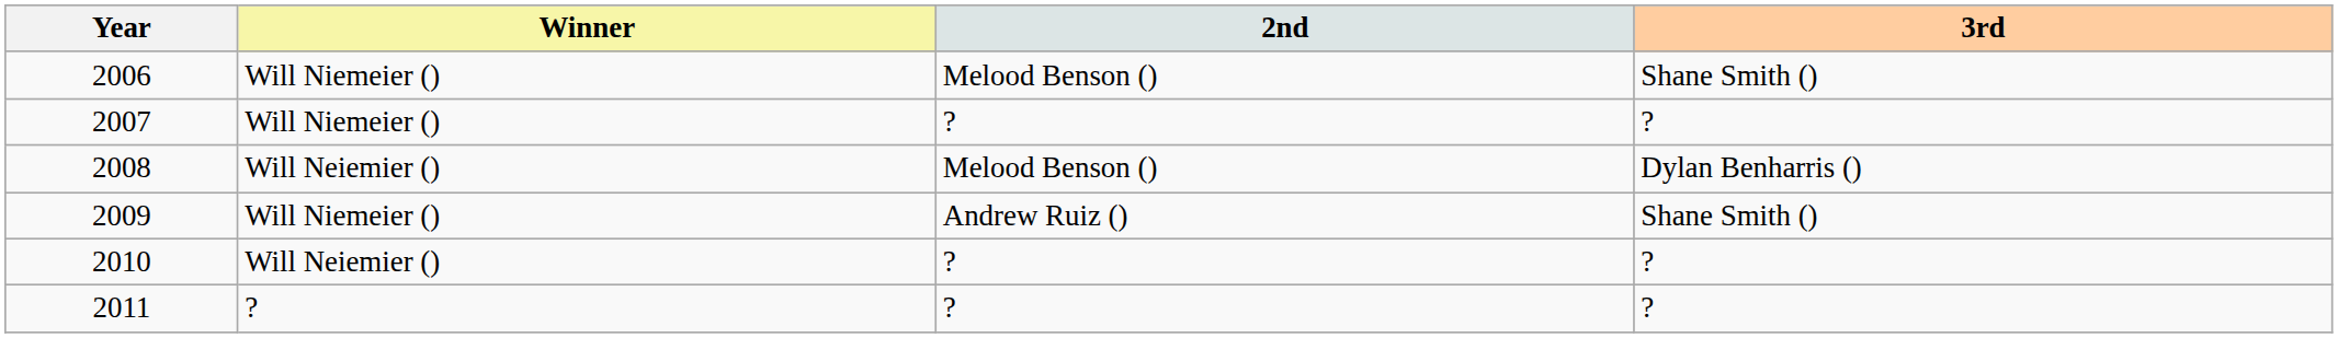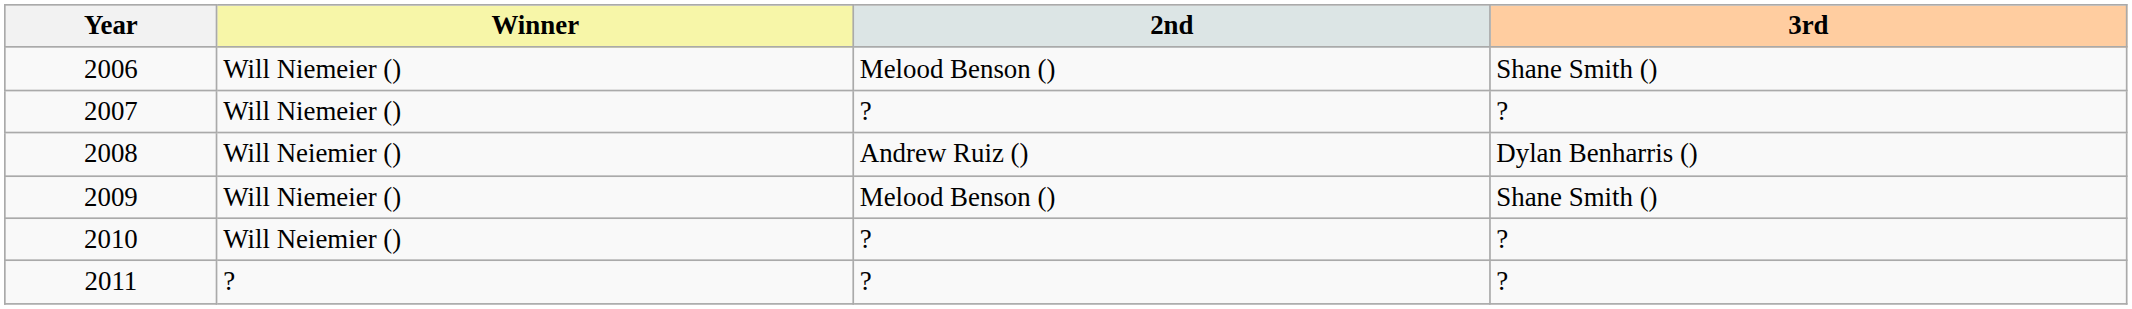 <table class="wikitable" width=100%>
 <tr>
 <th width=10%>Year</th>
 <th style="background-color: #F7F6A8;" width=30%>Winner</th>
 <th style="background-color: #DCE5E5;" width=30%>2nd</th>
 <th style="background-color: #FFCDA0;" width=30%>3rd</th>
 </tr>
 <tr>
 <td align=center>2006 </td>
 <td>Will Niemeier ()</td>
 <td>Melood Benson ()</td>
 <td>Shane Smith ()</td>
 </tr>
 <tr>
 <td align=center>2007 </td>
 <td>Will Niemeier ()</td>
 <td>?</td>
 <td>?</td>
 </tr>
 <tr>
 <td align=center>2008 </td>
 <td>Will Neiemier ()</td>
-<td>Melood Benson ()</td>
+<td>Andrew Ruiz ()</td>
 <td>Dylan Benharris ()</td>
 </tr>
 <tr>
 <td align=center>2009 </td>
 <td>Will Niemeier ()</td>
-<td>Andrew Ruiz ()</td>
+<td>Melood Benson ()</td>
 <td>Shane Smith ()</td>
 </tr>
 <tr>
 <td align=center>2010 </td>
 <td>Will Neiemier ()</td>
 <td>?</td>
 <td>?</td>
 </tr>
 <tr>
 <td align=center>2011</td>
 <td>?</td>
 <td>?</td>
 <td>?</td>
 </tr>
 </table>
